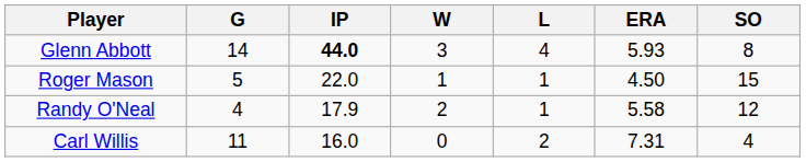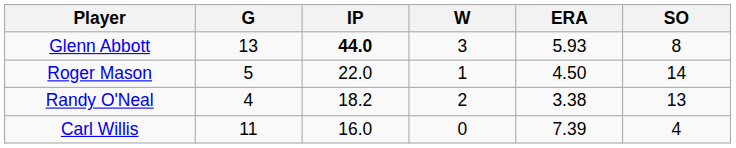 <table class="wikitable sortable">
 <tr>
 <th bgcolor="#DDDDFF" width="16%">Player</th>
 <th bgcolor="#DDDDFF" width="9%">G</th>
 <th bgcolor="#DDDDFF" width="9%">IP</th>
 <th bgcolor="#DDDDFF" width="9%">W</th>
-<th bgcolor="#DDDDFF" width="9%">L</th>
 <th bgcolor="#DDDDFF" width="9%">ERA</th>
 <th bgcolor="#DDDDFF" width="9%">SO</th>
 </tr>
 <tr align="center">
 <td><a href='#'>Glenn Abbott</a></td>
-<td>14</td>
+<td>13</td>
 <td><strong>44.0</strong></td>
 <td>3</td>
-<td>4</td>
 <td>5.93</td>
 <td>8</td>
 </tr>
 <tr align="center">
 <td><a href='#'>Roger Mason</a></td>
 <td>5</td>
 <td>22.0</td>
 <td>1</td>
-<td>1</td>
 <td>4.50</td>
-<td>15</td>
+<td>14</td>
 </tr>
 <tr align="center">
 <td><a href='#'>Randy O'Neal</a></td>
 <td>4</td>
-<td>17.9</td>
+<td>18.2</td>
 <td>2</td>
-<td>1</td>
-<td>5.58</td>
-<td>12</td>
+<td>3.38</td>
+<td>13</td>
 </tr>
 <tr align="center">
 <td><a href='#'>Carl Willis</a></td>
 <td>11</td>
 <td>16.0</td>
 <td>0</td>
-<td>2</td>
-<td>7.31</td>
+<td>7.39</td>
 <td>4</td>
 </tr>
 </table>
